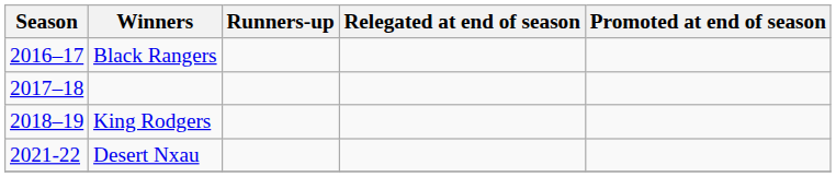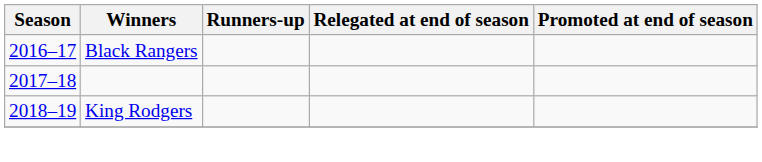 <table class="wikitable sortable">
 <tr>
 <th>Season</th>
 <th>Winners</th>
 <th>Runners-up</th>
 <th>Relegated at end of season</th>
 <th>Promoted at end of season</th>
 </tr>
 <tr>
 <td><a href='#'>2016–17</a></td>
 <td><a href='#'>Black Rangers</a></td>
 <td></td>
 <td></td>
 <td></td>
 </tr>
 <tr>
 <td><a href='#'>2017–18</a></td>
 <td></td>
 <td></td>
 <td></td>
 <td></td>
 </tr>
 <tr>
 <td><a href='#'>2018–19</a></td>
 <td><a href='#'>King Rodgers</a></td>
 <td></td>
 <td></td>
 <td></td>
 </tr>
 <tr>
-<td><a href='#'>2021-22</a></td>
-<td><a href='#'>Desert Nxau</a></td>
-<td></td>
-<td></td>
-<td></td>
-</tr>
-<tr>
 </tr>
 </table>
